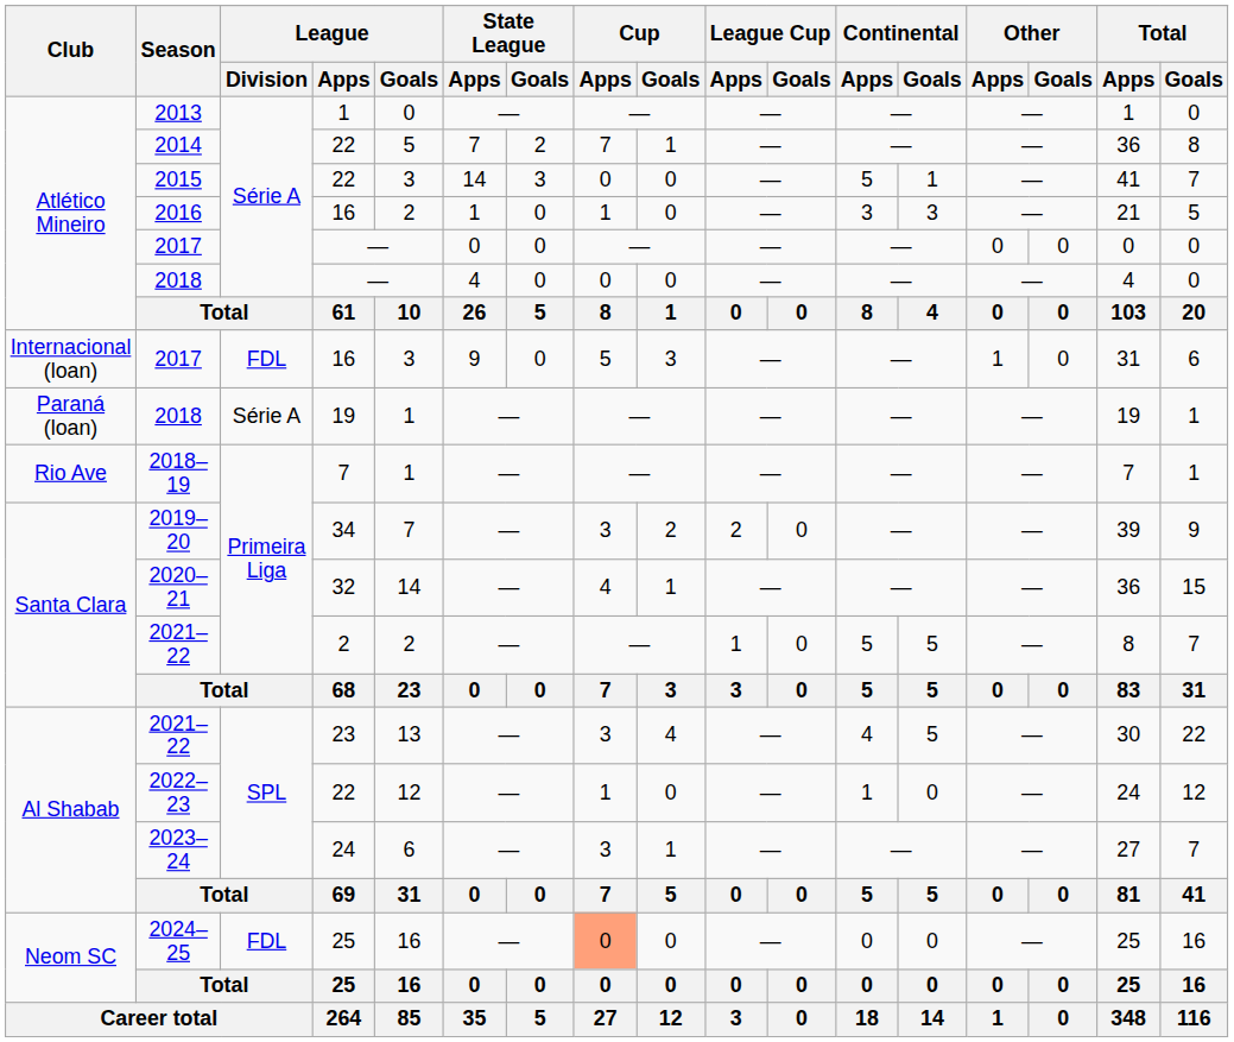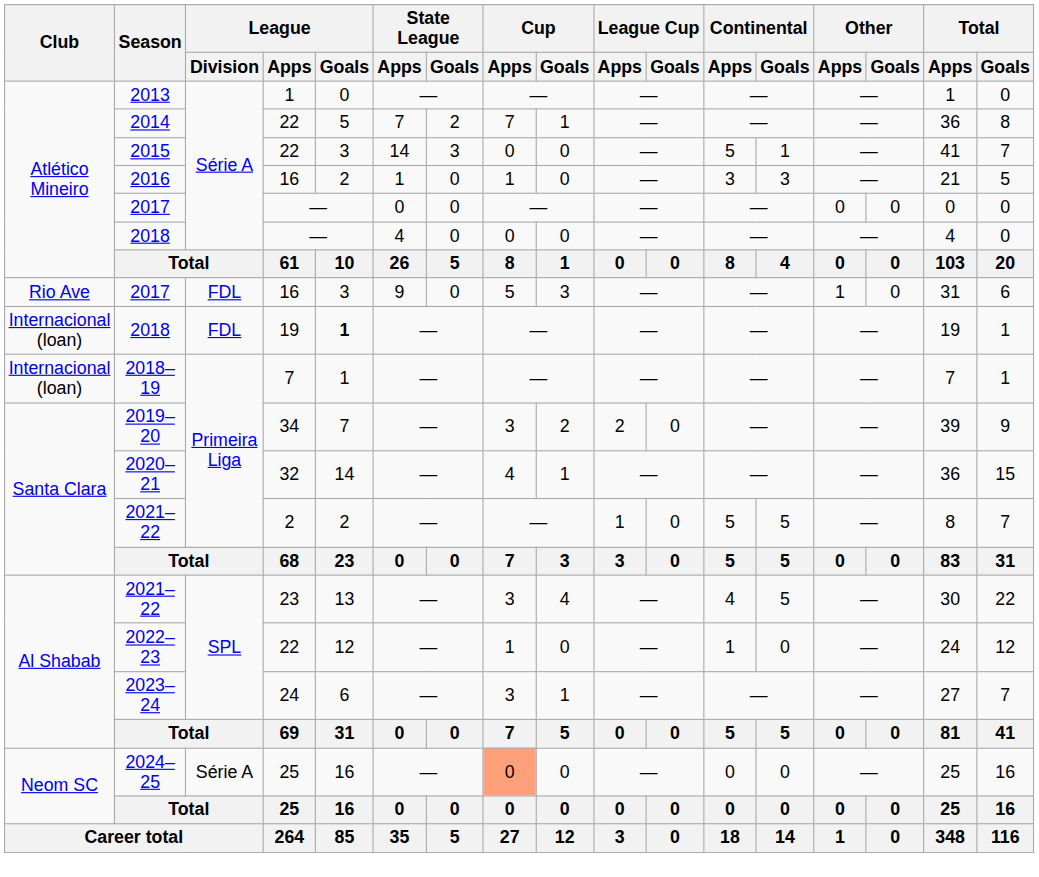 <table class="wikitable" style="text-align: center">
 <tr>
 </tr>
 <tr>
 <th rowspan="2">Club</th>
 <th rowspan="2">Season</th>
 <th colspan="3">League</th>
 <th colspan="2">State League</th>
 <th colspan="2">Cup</th>
 <th colspan="2">League Cup</th>
 <th colspan="2">Continental</th>
 <th colspan="2">Other</th>
 <th colspan="3">Total</th>
 </tr>
 <tr>
 <th>Division</th>
 <th>Apps</th>
 <th>Goals</th>
 <th>Apps</th>
 <th>Goals</th>
 <th>Apps</th>
 <th>Goals</th>
 <th>Apps</th>
 <th>Goals</th>
 <th>Apps</th>
 <th>Goals</th>
 <th>Apps</th>
 <th>Goals</th>
 <th>Apps</th>
 <th>Goals</th>
 </tr>
 <tr>
 <td rowspan="7"><a href='#'>Atlético Mineiro</a></td>
 <td><a href='#'>2013</a></td>
 <td rowspan="6"><a href='#'>Série A</a></td>
 <td>1</td>
 <td>0</td>
 <td colspan="2">—</td>
 <td colspan="2">—</td>
 <td colspan="2">—</td>
 <td colspan="2">—</td>
 <td colspan="2">—</td>
 <td>1</td>
 <td>0</td>
 </tr>
 <tr>
 <td><a href='#'>2014</a></td>
 <td>22</td>
 <td>5</td>
 <td>7</td>
 <td>2</td>
 <td>7</td>
 <td>1</td>
 <td colspan="2">—</td>
 <td colspan="2">—</td>
 <td colspan="2">—</td>
 <td>36</td>
 <td>8</td>
 </tr>
 <tr>
 <td><a href='#'>2015</a></td>
 <td>22</td>
 <td>3</td>
 <td>14</td>
 <td>3</td>
 <td>0</td>
 <td>0</td>
 <td colspan="2">—</td>
 <td>5</td>
 <td>1</td>
 <td colspan="2">—</td>
 <td>41</td>
 <td>7</td>
 </tr>
 <tr>
 <td><a href='#'>2016</a></td>
 <td>16</td>
 <td>2</td>
 <td>1</td>
 <td>0</td>
 <td>1</td>
 <td>0</td>
 <td colspan="2">—</td>
 <td>3</td>
 <td>3</td>
 <td colspan="2">—</td>
 <td>21</td>
 <td>5</td>
 </tr>
 <tr>
 <td><a href='#'>2017</a></td>
 <td colspan="2">—</td>
 <td>0</td>
 <td>0</td>
 <td colspan="2">—</td>
 <td colspan="2">—</td>
 <td colspan="2">—</td>
 <td>0</td>
 <td>0</td>
 <td>0</td>
 <td>0</td>
 </tr>
 <tr>
 <td><a href='#'>2018</a></td>
 <td colspan="2">—</td>
 <td>4</td>
 <td>0</td>
 <td>0</td>
 <td>0</td>
 <td colspan="2">—</td>
 <td colspan="2">—</td>
 <td colspan="2">—</td>
 <td>4</td>
 <td>0</td>
 </tr>
 <tr>
 <th colspan="2">Total</th>
 <th>61</th>
 <th>10</th>
 <th>26</th>
 <th>5</th>
 <th>8</th>
 <th>1</th>
 <th>0</th>
 <th>0</th>
 <th>8</th>
 <th>4</th>
 <th>0</th>
 <th>0</th>
 <th>103</th>
 <th>20</th>
 </tr>
 <tr>
-<td><a href='#'>Internacional</a> (loan)</td>
+<td><a href='#'>Rio Ave</a></td>
 <td><a href='#'>2017</a></td>
 <td><a href='#'>FDL</a></td>
 <td>16</td>
 <td>3</td>
 <td>9</td>
 <td>0</td>
 <td>5</td>
 <td>3</td>
 <td colspan="2">—</td>
 <td colspan="2">—</td>
 <td>1</td>
 <td>0</td>
 <td>31</td>
 <td>6</td>
 </tr>
 <tr>
-<td><a href='#'>Paraná</a> (loan)</td>
+<td><a href='#'>Internacional</a> (loan)</td>
 <td><a href='#'>2018</a></td>
-<td>Série A</td>
+<td><a href='#'>FDL</a></td>
 <td>19</td>
-<td>1</td>
+<td><strong>1</strong></td>
 <td colspan="2">—</td>
 <td colspan="2">—</td>
 <td colspan="2">—</td>
 <td colspan="2">—</td>
 <td colspan="2">—</td>
 <td>19</td>
 <td>1</td>
 </tr>
 <tr>
-<td><a href='#'>Rio Ave</a></td>
+<td><a href='#'>Internacional</a> (loan)</td>
 <td><a href='#'>2018–19</a></td>
 <td rowspan="4"><a href='#'>Primeira Liga</a></td>
 <td>7</td>
 <td>1</td>
 <td colspan="2">—</td>
 <td colspan="2">—</td>
 <td colspan="2">—</td>
 <td colspan="2">—</td>
 <td colspan="2">—</td>
 <td>7</td>
 <td>1</td>
 </tr>
 <tr>
 <td rowspan="4"><a href='#'>Santa Clara</a></td>
 <td><a href='#'>2019–20</a></td>
 <td>34</td>
 <td>7</td>
 <td colspan="2">—</td>
 <td>3</td>
 <td>2</td>
 <td>2</td>
 <td>0</td>
 <td colspan="2">—</td>
 <td colspan="2">—</td>
 <td>39</td>
 <td>9</td>
 </tr>
 <tr>
 <td><a href='#'>2020–21</a></td>
 <td>32</td>
 <td>14</td>
 <td colspan="2">—</td>
 <td>4</td>
 <td>1</td>
 <td colspan="2">—</td>
 <td colspan="2">—</td>
 <td colspan="2">—</td>
 <td>36</td>
 <td>15</td>
 </tr>
 <tr>
 <td><a href='#'>2021–22</a></td>
 <td>2</td>
 <td>2</td>
 <td colspan="2">—</td>
 <td colspan="2">—</td>
 <td>1</td>
 <td>0</td>
 <td>5</td>
 <td>5</td>
 <td colspan="2">—</td>
 <td>8</td>
 <td>7</td>
 </tr>
 <tr>
 <th colspan="2">Total</th>
 <th>68</th>
 <th>23</th>
 <th>0</th>
 <th>0</th>
 <th>7</th>
 <th>3</th>
 <th>3</th>
 <th>0</th>
 <th>5</th>
 <th>5</th>
 <th>0</th>
 <th>0</th>
 <th>83</th>
 <th>31</th>
 </tr>
 <tr>
 <td rowspan="4"><a href='#'>Al Shabab</a></td>
 <td><a href='#'>2021–22</a></td>
 <td rowspan="3"><a href='#'>SPL</a></td>
 <td>23</td>
 <td>13</td>
 <td colspan="2">—</td>
 <td>3</td>
 <td>4</td>
 <td colspan="2">—</td>
 <td>4</td>
 <td>5</td>
 <td colspan="2">—</td>
 <td>30</td>
 <td>22</td>
 </tr>
 <tr>
 <td><a href='#'>2022–23</a></td>
 <td>22</td>
 <td>12</td>
 <td colspan="2">—</td>
 <td>1</td>
 <td>0</td>
 <td colspan="2">—</td>
 <td>1</td>
 <td>0</td>
 <td colspan="2">—</td>
 <td>24</td>
 <td>12</td>
 </tr>
 <tr>
 <td><a href='#'>2023–24</a></td>
 <td>24</td>
 <td>6</td>
 <td colspan="2">—</td>
 <td>3</td>
 <td>1</td>
 <td colspan="2">—</td>
 <td colspan="2">—</td>
 <td colspan="2">—</td>
 <td>27</td>
 <td>7</td>
 </tr>
 <tr>
 <th colspan="2">Total</th>
 <th>69</th>
 <th>31</th>
 <th>0</th>
 <th>0</th>
 <th>7</th>
 <th>5</th>
 <th>0</th>
 <th>0</th>
 <th>5</th>
 <th>5</th>
 <th>0</th>
 <th>0</th>
 <th>81</th>
 <th>41</th>
 </tr>
 <tr>
 <td rowspan="2"><a href='#'>Neom SC</a></td>
 <td><a href='#'>2024–25</a></td>
-<td><a href='#'>FDL</a></td>
+<td>Série A</td>
 <td>25</td>
 <td>16</td>
 <td colspan="2">—</td>
 <td style="background: lightsalmon;">0</td>
 <td>0</td>
 <td colspan="2">—</td>
 <td>0</td>
 <td>0</td>
 <td colspan="2">—</td>
 <td>25</td>
 <td>16</td>
 </tr>
 <tr>
 <th colspan="2">Total</th>
 <th>25</th>
 <th>16</th>
 <th>0</th>
 <th>0</th>
 <th>0</th>
 <th>0</th>
 <th>0</th>
 <th>0</th>
 <th>0</th>
 <th>0</th>
 <th>0</th>
 <th>0</th>
 <th>25</th>
 <th>16</th>
 </tr>
 <tr>
 <th colspan="3">Career total</th>
 <th>264</th>
 <th>85</th>
 <th>35</th>
 <th>5</th>
 <th>27</th>
 <th>12</th>
 <th>3</th>
 <th>0</th>
 <th>18</th>
 <th>14</th>
 <th>1</th>
 <th>0</th>
 <th>348</th>
 <th>116</th>
 </tr>
 </table>
